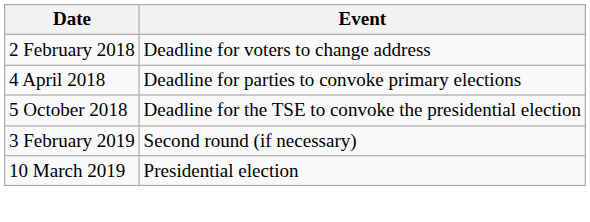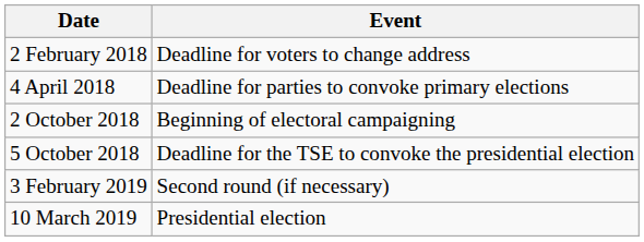 <table class="wikitable">
 <tr>
 <th>Date</th>
 <th>Event</th>
 </tr>
 <tr>
 <td>2 February 2018</td>
 <td>Deadline for voters to change address</td>
 </tr>
 <tr>
 <td>4 April 2018</td>
 <td>Deadline for parties to convoke primary elections</td>
 </tr>
 <tr>
+<td>2 October 2018</td>
+<td>Beginning of electoral campaigning</td>
+</tr>
+<tr>
 <td>5 October 2018</td>
 <td>Deadline for the TSE to convoke the presidential election</td>
 </tr>
 <tr>
 <td>3 February 2019</td>
 <td>Second round (if necessary)</td>
 </tr>
 <tr>
 <td>10 March 2019</td>
 <td>Presidential election</td>
 </tr>
 </table>
